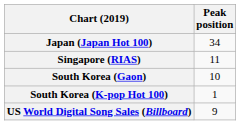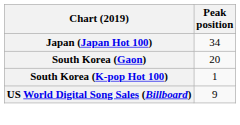 <table class="wikitable sortable plainrowheaders" style="text-align:center">
 <tr>
 <th scope="col">Chart (2019)</th>
 <th scope="col">Peak<br> position</th>
 </tr>
 <tr>
 <th scope="row">Japan (<a href='#'>Japan Hot 100</a>)</th>
 <td>34</td>
 </tr>
 <tr>
-<th scope="row">Singapore (<a href='#'>RIAS</a>)</th>
-<td>11</td>
-</tr>
-<tr>
 <th scope="row">South Korea (<a href='#'>Gaon</a>)</th>
-<td>10</td>
+<td>20</td>
 </tr>
 <tr>
 <th scope="row">South Korea (<a href='#'>K-pop Hot 100</a>)</th>
 <td>1</td>
 </tr>
 <tr>
 <th scope="row">US <a href='#'>World Digital Song Sales</a> (<em><a href='#'>Billboard</a></em>)</th>
 <td>9</td>
 </tr>
 </table>
